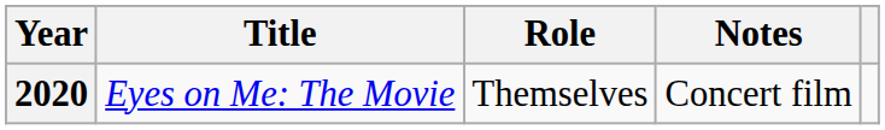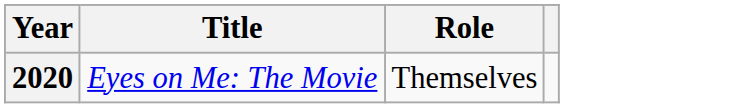 <table class="wikitable plainrowheaders">
 <tr>
 <th scope="col">Year</th>
 <th scope="col">Title</th>
 <th scope="col">Role</th>
-<th scope="col">Notes</th>
 <th scope="col" class="unsortable"></th>
 </tr>
 <tr>
 <th scope="row">2020</th>
 <td><em><a href='#'>Eyes on Me: The Movie</a></em></td>
 <td>Themselves</td>
-<td>Concert film</td>
 <td style="text-align:center"></td>
 </tr>
 </table>
